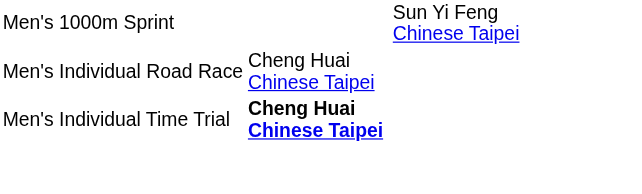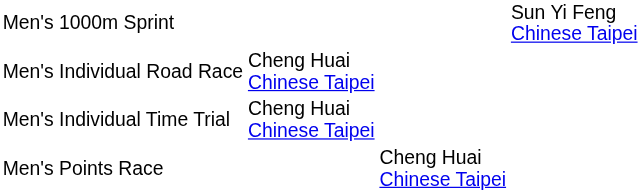 <table>
 <tr>
 <td>Men's 1000m Sprint</td>
 <td></td>
 <td></td>
 <td>Sun Yi Feng<br> <a href='#'>Chinese Taipei</a></td>
 </tr>
 <tr>
 <td>Men's Individual Road Race</td>
 <td>Cheng Huai<br> <a href='#'>Chinese Taipei</a></td>
 <td></td>
 <td></td>
 </tr>
 <tr>
 <td>Men's Individual Time Trial</td>
-<td><strong>Cheng Huai<br> <a href='#'>Chinese Taipei</a></strong></td>
+<td>Cheng Huai<br> <a href='#'>Chinese Taipei</a></td>
 <td></td>
 <td></td>
 </tr>
+<tr>
+<td>Men's Points Race</td>
+<td></td>
+<td>Cheng Huai<br> <a href='#'>Chinese Taipei</a></td>
+<td></td>
+</tr>
 </table>
